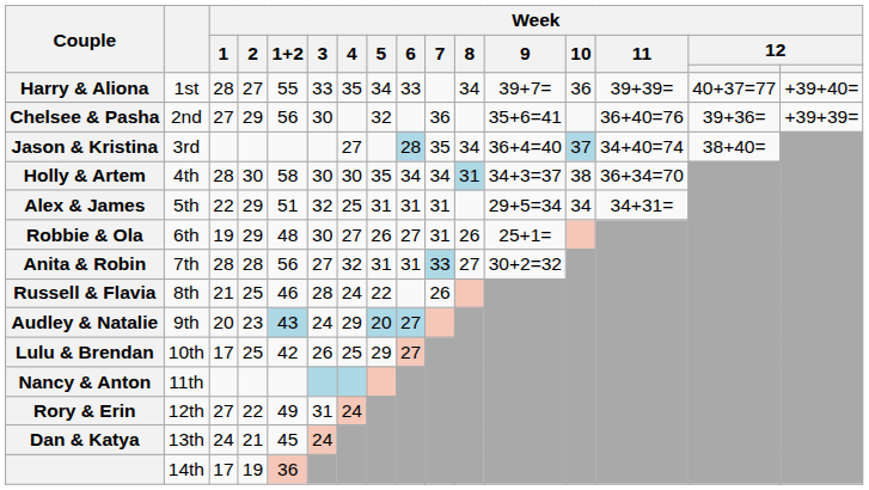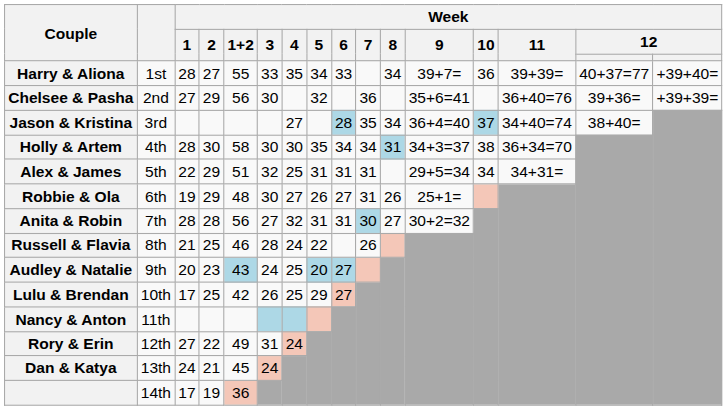 <table class="wikitable sortable" style="text-align:center; font-size:90%">
 <tr>
 <th rowspan="3" scope="col">Couple</th>
 <th rowspan="3" scope="col"></th>
 <th colspan="14">Week</th>
 </tr>
 <tr>
 <th rowspan="2" scope="col">1</th>
 <th rowspan="2" scope="col">2</th>
 <th rowspan="2" scope="col">1+2</th>
 <th rowspan="2" scope="col">3</th>
 <th rowspan="2" scope="col">4</th>
 <th rowspan="2" scope="col">5</th>
 <th rowspan="2" scope="col">6</th>
 <th rowspan="2" scope="col">7</th>
 <th rowspan="2" scope="col">8</th>
 <th rowspan="2" scope="col">9</th>
 <th rowspan="2" scope="col">10</th>
 <th rowspan="2" scope="col">11</th>
 <th colspan="2" scope="col">12</th>
 </tr>
 <tr>
 <th></th>
 <th></th>
 </tr>
 <tr>
 <th scope="row">Harry & Aliona</th>
 <td>1st</td>
 <td>28</td>
 <td>27</td>
 <td>55</td>
 <td>33</td>
 <td>35</td>
 <td>34</td>
 <td>33</td>
 <td></td>
 <td>34</td>
 <td>39+7=</td>
 <td>36</td>
 <td>39+39=</td>
 <td>40+37=77</td>
 <td>+39+40=</td>
 </tr>
 <tr>
 <th scope="row">Chelsee & Pasha</th>
 <td>2nd</td>
 <td>27</td>
 <td>29</td>
 <td>56</td>
 <td>30</td>
 <td></td>
 <td>32</td>
 <td></td>
 <td>36</td>
 <td></td>
 <td>35+6=41</td>
 <td></td>
 <td>36+40=76</td>
 <td>39+36=</td>
 <td>+39+39=</td>
 </tr>
 <tr>
 <th scope="row">Jason & Kristina</th>
 <td>3rd</td>
 <td></td>
 <td></td>
 <td></td>
 <td></td>
 <td>27</td>
 <td></td>
 <td style="background: lightblue;">28</td>
 <td>35</td>
 <td>34</td>
 <td>36+4=40</td>
 <td bgcolor="lightblue">37</td>
 <td>34+40=74</td>
 <td>38+40=</td>
 <td rowspan="12" style="background:darkgrey;"></td>
 </tr>
 <tr>
 <th scope="row">Holly & Artem</th>
 <td>4th</td>
 <td>28</td>
 <td>30</td>
 <td>58</td>
 <td>30</td>
 <td>30</td>
 <td>35</td>
 <td>34</td>
 <td>34</td>
 <td bgcolor="lightblue">31</td>
 <td>34+3=37</td>
 <td>38</td>
 <td>36+34=70</td>
 <td rowspan="11" style="background:darkgrey;"></td>
 </tr>
 <tr>
 <th scope="row">Alex & James</th>
 <td>5th</td>
 <td>22</td>
 <td>29</td>
 <td>51</td>
 <td>32</td>
 <td>25</td>
 <td>31</td>
 <td>31</td>
 <td>31</td>
 <td></td>
 <td>29+5=34</td>
 <td>34</td>
 <td>34+31=</td>
 </tr>
 <tr>
 <th scope="row">Robbie & Ola</th>
 <td>6th</td>
 <td>19</td>
 <td>29</td>
 <td>48</td>
 <td>30</td>
 <td>27</td>
 <td>26</td>
 <td>27</td>
 <td>31</td>
 <td>26</td>
 <td>25+1=</td>
 <td bgcolor="f4c7b8"></td>
 <td rowspan="9" style="background:darkgrey;"></td>
 </tr>
 <tr>
 <th scope="row">Anita & Robin</th>
 <td>7th</td>
 <td>28</td>
 <td>28</td>
 <td>56</td>
 <td>27</td>
 <td>32</td>
 <td>31</td>
 <td>31</td>
-<td bgcolor="lightblue">33</td>
+<td bgcolor="lightblue">30</td>
 <td>27</td>
 <td>30+2=32</td>
 <td rowspan="8" style="background:darkgrey;"></td>
 </tr>
 <tr>
 <th scope="row">Russell & Flavia</th>
 <td>8th</td>
 <td>21</td>
 <td>25</td>
 <td>46</td>
 <td>28</td>
 <td>24</td>
 <td>22</td>
 <td></td>
 <td>26</td>
 <td bgcolor="f4c7b8"></td>
 <td rowspan="7" style="background:darkgrey;"></td>
 </tr>
 <tr>
 <th scope="row">Audley & Natalie</th>
 <td>9th</td>
 <td>20</td>
 <td>23</td>
 <td bgcolor="lightblue">43</td>
 <td>24</td>
-<td>29</td>
+<td>25</td>
 <td bgcolor="lightblue">20</td>
 <td bgcolor="lightblue">27</td>
 <td bgcolor="f4c7b8"></td>
 <td rowspan="6" style="background:darkgrey;"></td>
 </tr>
 <tr>
 <th scope="row">Lulu & Brendan</th>
 <td>10th</td>
 <td>17</td>
 <td>25</td>
 <td>42</td>
 <td>26</td>
 <td>25</td>
 <td>29</td>
 <td bgcolor="f4c7b8">27</td>
 <td rowspan="5" style="background:darkgrey;"></td>
 </tr>
 <tr>
 <th scope="row">Nancy & Anton</th>
 <td>11th</td>
 <td></td>
 <td></td>
 <td></td>
 <td bgcolor="lightblue"></td>
 <td bgcolor="lightblue"></td>
 <td bgcolor="f4c7b8"></td>
 <td rowspan="4" style="background:darkgrey;"></td>
 </tr>
 <tr>
 <th scope="row">Rory & Erin</th>
 <td>12th</td>
 <td>27</td>
 <td>22</td>
 <td>49</td>
 <td>31</td>
 <td bgcolor="f4c7b8">24</td>
 <td rowspan="3" style="background:darkgrey;"></td>
 </tr>
 <tr>
 <th scope="row">Dan & Katya</th>
 <td>13th</td>
 <td>24</td>
 <td>21</td>
 <td>45</td>
 <td bgcolor="f4c7b8">24</td>
 <td rowspan="2" style="background:darkgrey;"></td>
 </tr>
 <tr>
 <th scope="row"></th>
 <td>14th</td>
 <td>17</td>
 <td>19</td>
 <td bgcolor="f4c7b8">36</td>
 <td style="background:darkgrey;"></td>
 </tr>
 </table>
